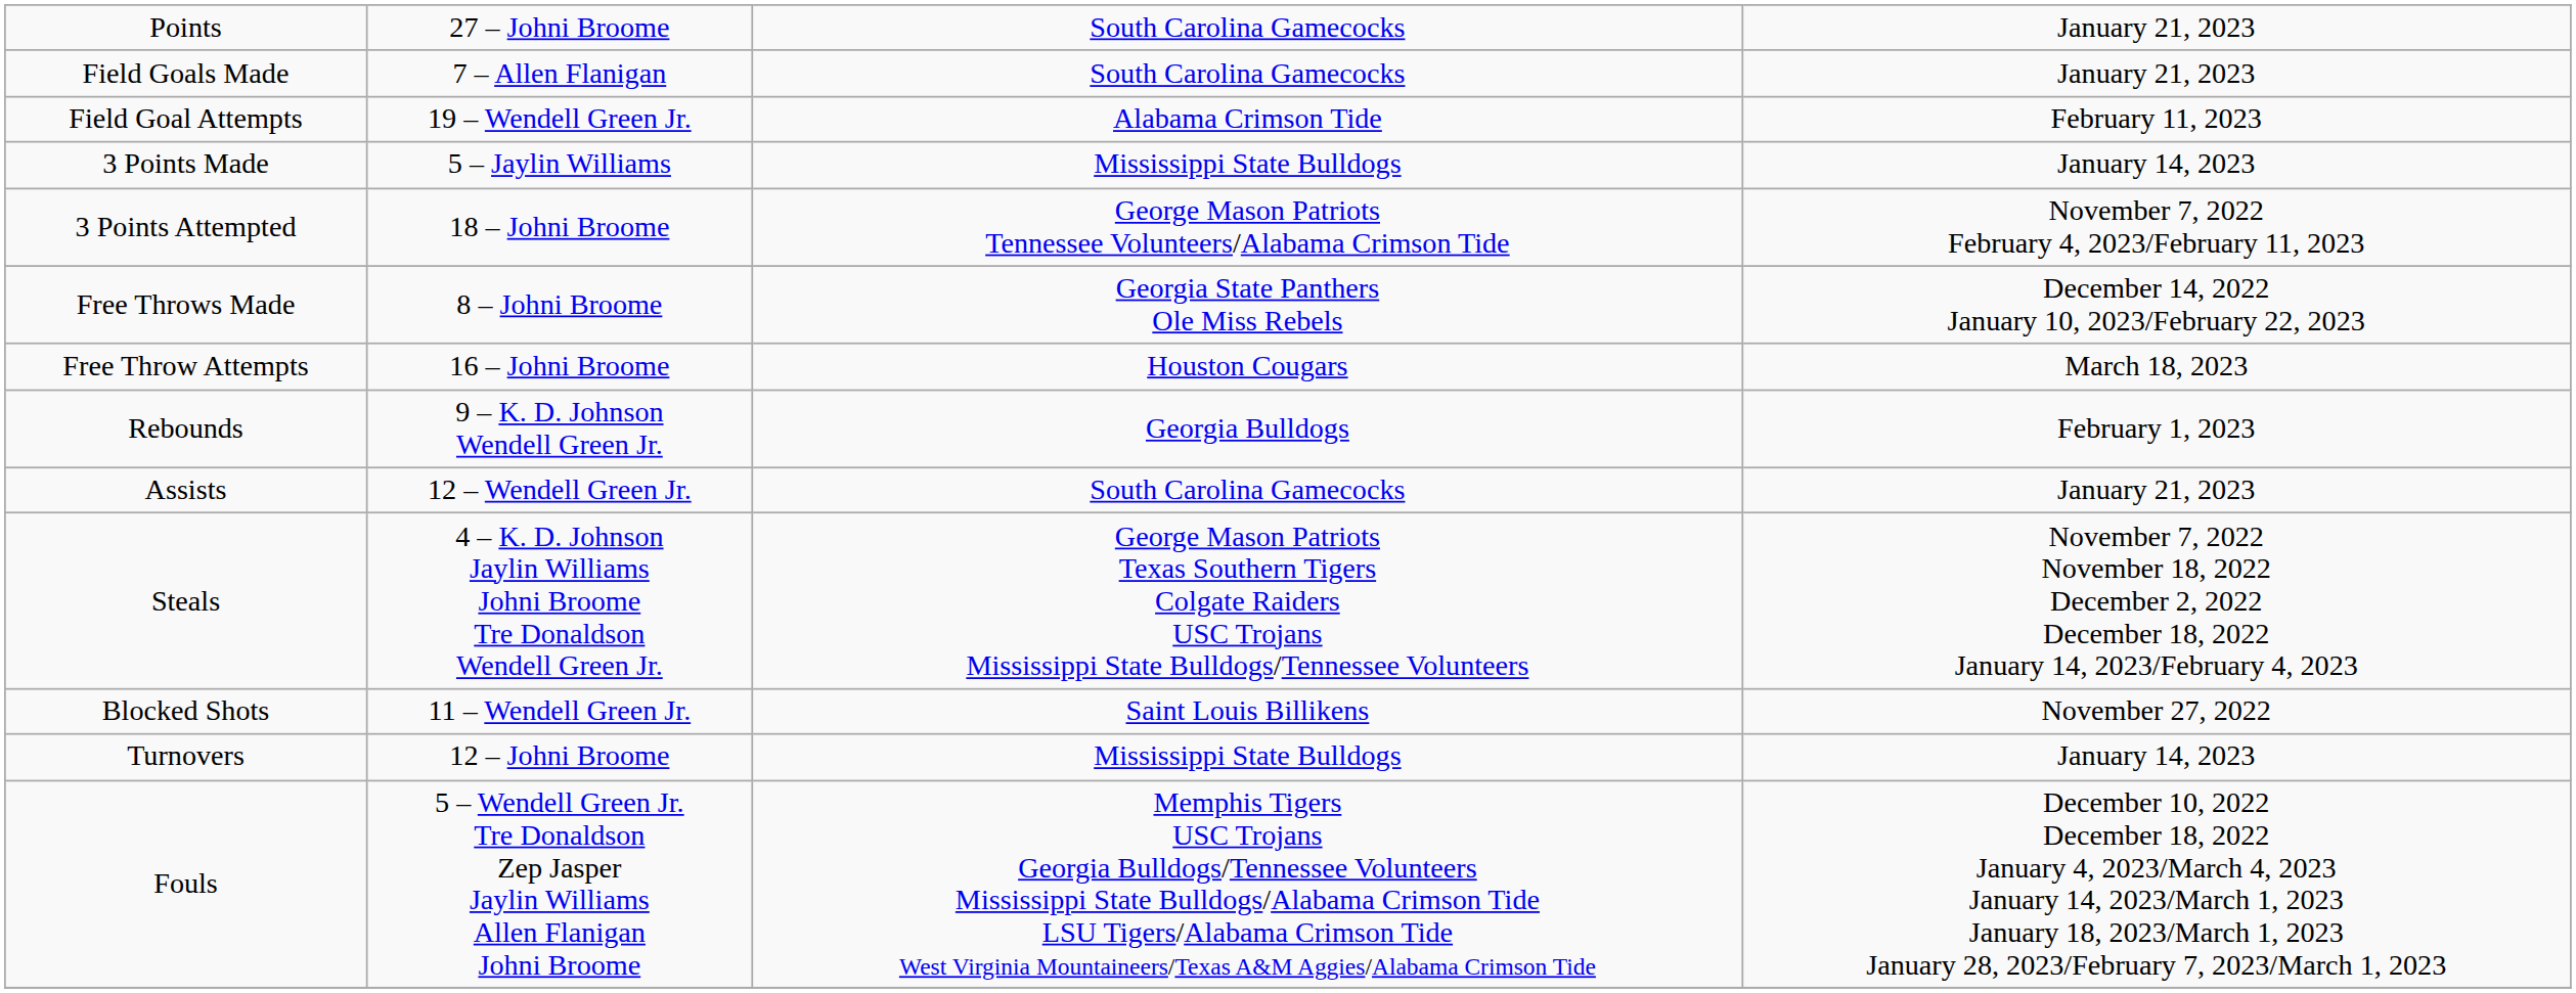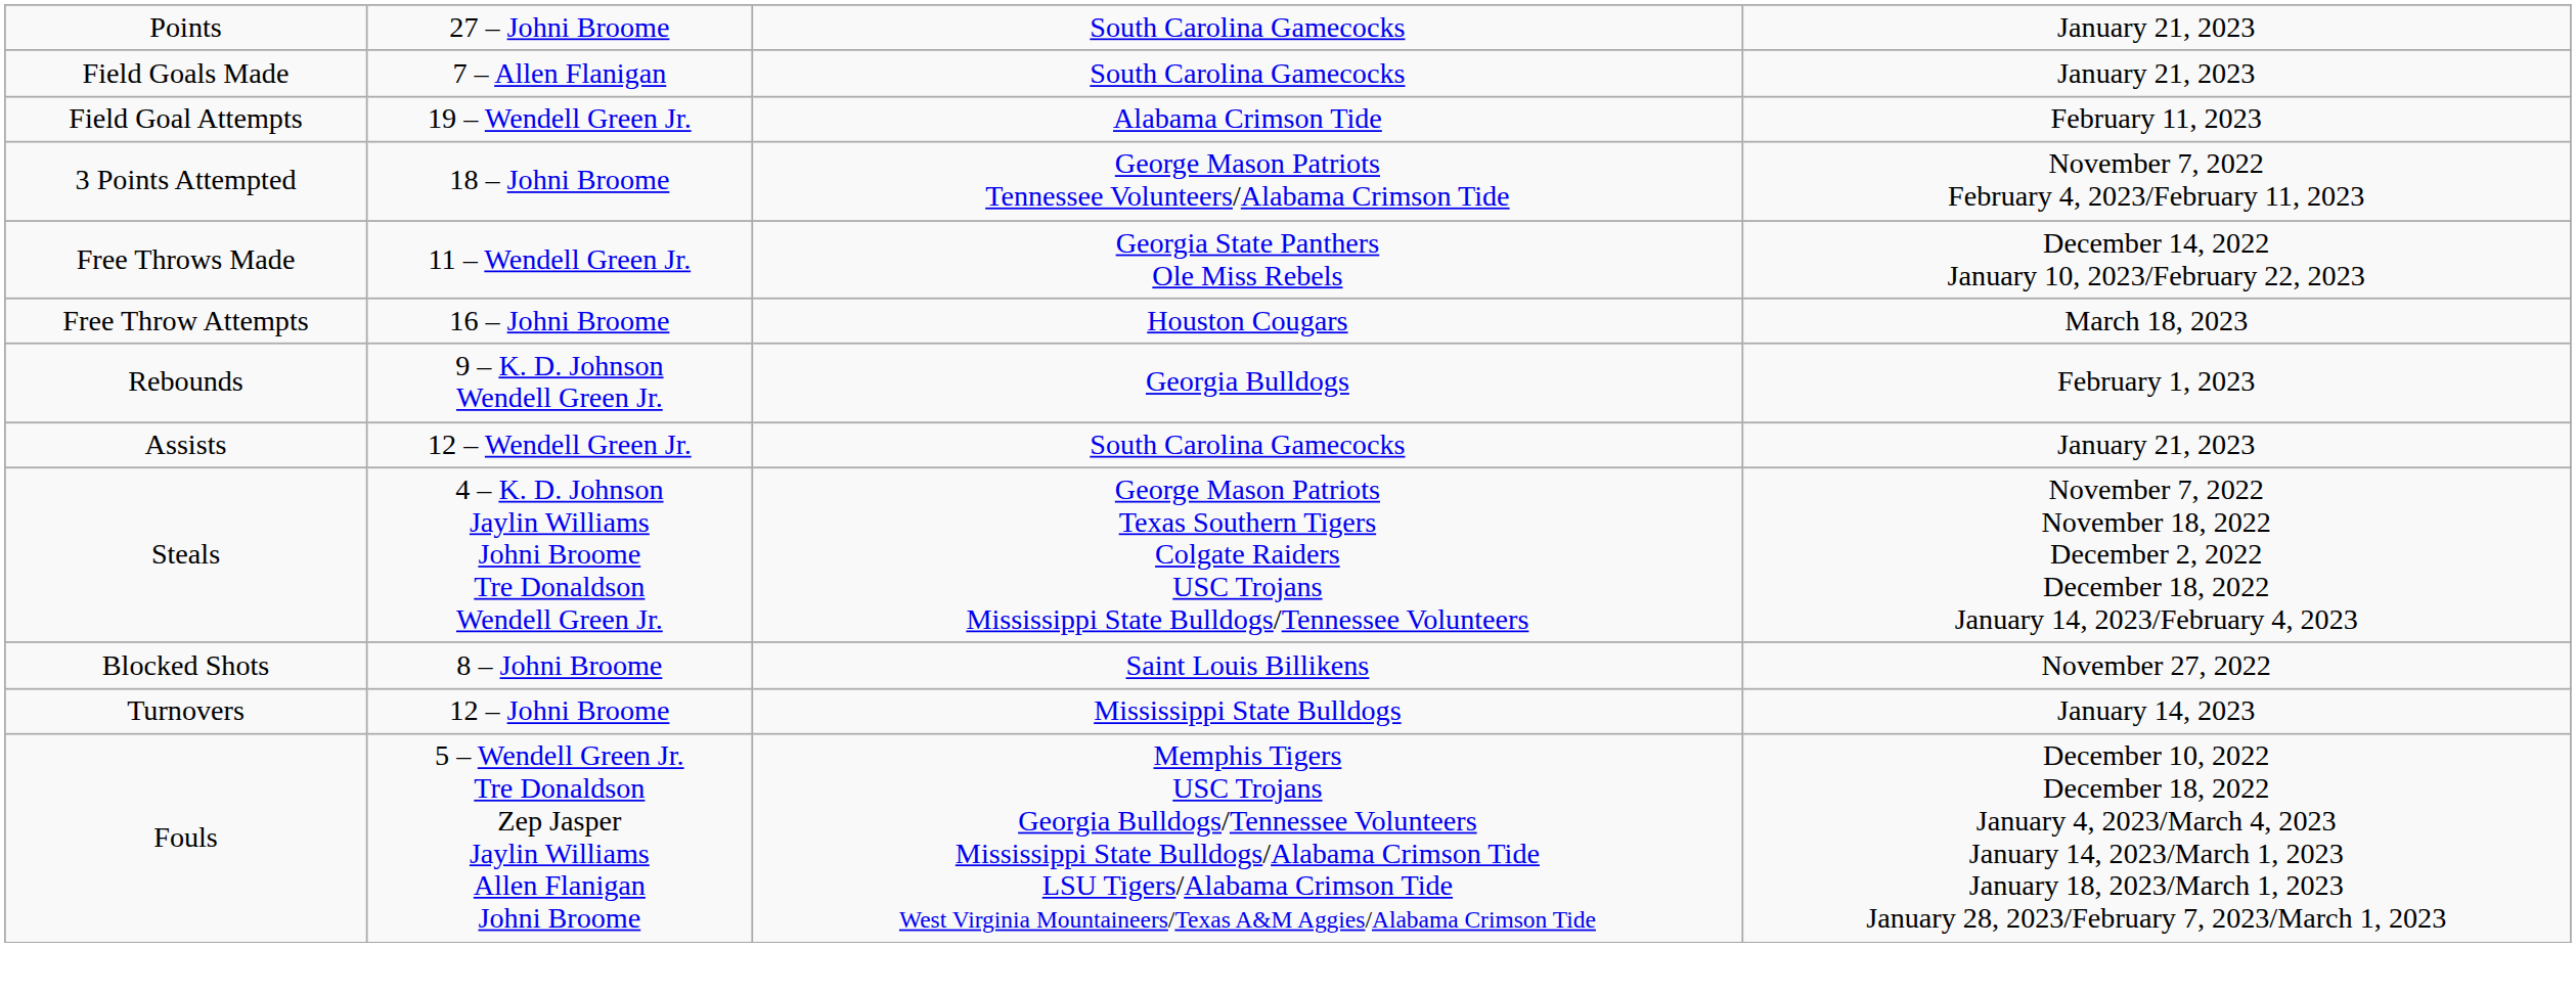 <table class="wikitable" style="width: 90%;text-align: center;">
 <tr>
 <td rowspan="1">Points</td>
 <td>27 – <a href='#'>Johni Broome</a></td>
 <td><a href='#'>South Carolina Gamecocks</a></td>
 <td>January 21, 2023</td>
 </tr>
 <tr>
 <td>Field Goals Made</td>
 <td>7 – <a href='#'>Allen Flanigan</a></td>
 <td><a href='#'>South Carolina Gamecocks</a></td>
 <td>January 21, 2023</td>
 </tr>
 <tr>
 <td>Field Goal Attempts</td>
 <td>19 – <a href='#'>Wendell Green Jr.</a></td>
 <td><a href='#'>Alabama Crimson Tide</a></td>
 <td>February 11, 2023</td>
 </tr>
 <tr>
-<td>3 Points Made</td>
-<td>5 – <a href='#'>Jaylin Williams</a></td>
-<td><a href='#'>Mississippi State Bulldogs</a></td>
-<td>January 14, 2023</td>
-</tr>
-<tr>
 <td>3 Points Attempted</td>
 <td>18 – <a href='#'>Johni Broome</a></td>
 <td><a href='#'>George Mason Patriots</a><br><a href='#'>Tennessee Volunteers</a>/<a href='#'>Alabama Crimson Tide</a></td>
 <td>November 7, 2022<br>February 4, 2023/February 11, 2023</td>
 </tr>
 <tr>
 <td>Free Throws Made</td>
-<td>8 – <a href='#'>Johni Broome</a></td>
+<td>11 – <a href='#'>Wendell Green Jr.</a></td>
 <td><a href='#'>Georgia State Panthers</a><br><a href='#'>Ole Miss Rebels</a></td>
 <td>December 14, 2022<br>January 10, 2023/February 22, 2023</td>
 </tr>
 <tr>
 <td>Free Throw Attempts</td>
 <td>16 – <a href='#'>Johni Broome</a></td>
 <td><a href='#'>Houston Cougars</a></td>
 <td>March 18, 2023</td>
 </tr>
 <tr>
 <td>Rebounds</td>
 <td>9 – <a href='#'>K. D. Johnson</a><br><a href='#'>Wendell Green Jr.</a></td>
 <td><a href='#'>Georgia Bulldogs</a></td>
 <td>February 1, 2023</td>
 </tr>
 <tr>
 <td>Assists</td>
 <td>12 – <a href='#'>Wendell Green Jr.</a></td>
 <td><a href='#'>South Carolina Gamecocks</a></td>
 <td>January 21, 2023</td>
 </tr>
 <tr>
 <td>Steals</td>
 <td>4 – <a href='#'>K. D. Johnson</a><br><a href='#'>Jaylin Williams</a><br><a href='#'>Johni Broome</a><br><a href='#'>Tre Donaldson</a><br><a href='#'>Wendell Green Jr.</a></td>
 <td><a href='#'>George Mason Patriots</a><br><a href='#'>Texas Southern Tigers</a><br><a href='#'>Colgate Raiders</a><br><a href='#'>USC Trojans</a><br><a href='#'>Mississippi State Bulldogs</a>/<a href='#'>Tennessee Volunteers</a></td>
 <td>November 7, 2022<br>November 18, 2022<br>December 2, 2022<br>December 18, 2022<br>January 14, 2023/February 4, 2023</td>
 </tr>
 <tr>
 <td>Blocked Shots</td>
-<td>11 – <a href='#'>Wendell Green Jr.</a></td>
+<td>8 – <a href='#'>Johni Broome</a></td>
 <td><a href='#'>Saint Louis Billikens</a></td>
 <td>November 27, 2022</td>
 </tr>
 <tr>
 <td>Turnovers</td>
 <td>12 – <a href='#'>Johni Broome</a></td>
 <td><a href='#'>Mississippi State Bulldogs</a></td>
 <td>January 14, 2023</td>
 </tr>
 <tr>
 <td>Fouls</td>
 <td>5 – <a href='#'>Wendell Green Jr.</a><br><a href='#'>Tre Donaldson</a><br>Zep Jasper<br><a href='#'>Jaylin Williams</a><br><a href='#'>Allen Flanigan</a><br><a href='#'>Johni Broome</a></td>
 <td><a href='#'>Memphis Tigers</a><br><a href='#'>USC Trojans</a><br><a href='#'>Georgia Bulldogs</a>/<a href='#'>Tennessee Volunteers</a><br><a href='#'>Mississippi State Bulldogs</a>/<a href='#'>Alabama Crimson Tide</a><br><a href='#'>LSU Tigers</a>/<a href='#'>Alabama Crimson Tide</a><br><small><a href='#'>West Virginia Mountaineers</a>/<a href='#'>Texas A&M Aggies</a>/<a href='#'>Alabama Crimson Tide</a></small></td>
 <td>December 10, 2022<br>December 18, 2022<br>January 4, 2023/March 4, 2023<br>January 14, 2023/March 1, 2023<br>January 18, 2023/March 1, 2023<br>January 28, 2023/February 7, 2023/March 1, 2023</td>
 </tr>
 <tr>
 </tr>
 </table>
